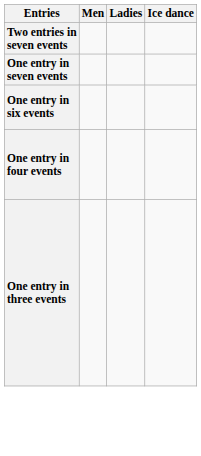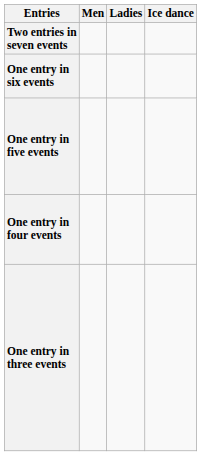 <table class="wikitable unsortable" style="text-align:left">
 <tr>
 <th scope="col">Entries</th>
 <th scope="col">Men</th>
 <th scope="col">Ladies</th>
 <th scope="col">Ice dance</th>
 </tr>
 <tr>
 <th scope="row" style="text-align:left">Two entries in<br>seven events</th>
 <td valign="top"><br><br></td>
 <td valign="top"><br><br></td>
 <td valign="top"><br><br></td>
 </tr>
 <tr>
-<th scope="row" style="text-align:left">One entry in<br>seven events</th>
-<td valign="top"><br><br></td>
-<td valign="top"><br><br></td>
-<td valign="top"><br><br></td>
-</tr>
-<tr>
 <th scope="row" style="text-align:left">One entry in<br>six events</th>
 <td valign="top"><br><br><br></td>
 <td valign="top"><br><br><br></td>
+<td valign="top"><br><br><br></td>
+</tr>
+<tr>
+<th scope="row" style="text-align:left">One entry in<br>five events</th>
+<td valign="top"><br><br><br><br><br></td>
+<td valign="top"><br><br><br><br><br><br><br></td>
 <td valign="top"><br><br><br></td>
 </tr>
 <tr>
 <th scope="row" style="text-align:left">One entry in<br>four events</th>
 <td valign="top"><br><br><br></td>
 <td valign="top"><br><br><br><br><br></td>
 <td valign="top"><br><br><br></td>
 </tr>
 <tr>
 <th scope="row" style="text-align:left">One entry in<br>three events</th>
 <td valign="top"><br><br><br><br><br><br></td>
 <td valign="top"><br><br><br><br><br><br><br><br><br><br><br><br><br><br></td>
 <td valign="top"><br><br><br><br><br></td>
 </tr>
 </table>
